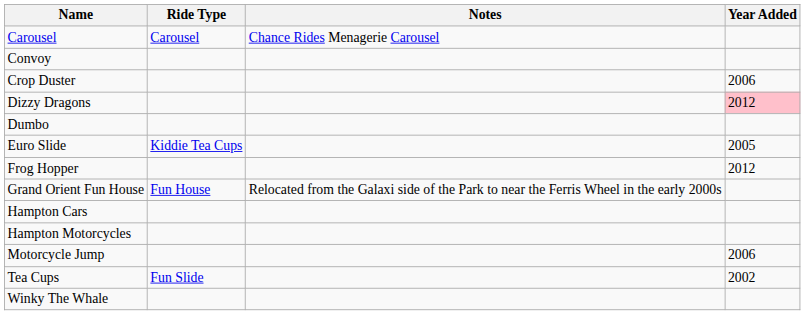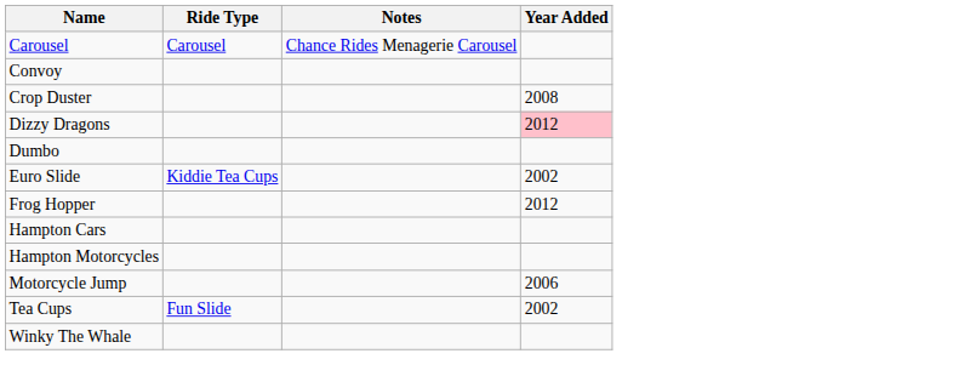 <table class="wikitable">
 <tr>
 <th>Name</th>
 <th>Ride Type</th>
 <th>Notes</th>
 <th>Year Added</th>
 </tr>
 <tr>
 <td><a href='#'>Carousel</a></td>
 <td><a href='#'>Carousel</a></td>
 <td><a href='#'>Chance Rides</a> Menagerie <a href='#'>Carousel</a></td>
 <td></td>
 </tr>
 <tr>
 <td>Convoy</td>
 <td></td>
 <td></td>
 <td></td>
 </tr>
 <tr>
 <td>Crop Duster</td>
 <td></td>
 <td></td>
-<td>2006</td>
+<td>2008</td>
 </tr>
 <tr>
 <td>Dizzy Dragons</td>
 <td></td>
 <td></td>
 <td style="background: pink;">2012</td>
 </tr>
 <tr>
 <td>Dumbo</td>
 <td></td>
 <td></td>
 <td></td>
 </tr>
 <tr>
 <td>Euro Slide</td>
 <td><a href='#'>Kiddie Tea Cups</a></td>
 <td></td>
-<td>2005</td>
+<td>2002</td>
 </tr>
 <tr>
 <td>Frog Hopper</td>
 <td></td>
 <td></td>
 <td>2012</td>
-</tr>
-<tr>
-<td>Grand Orient Fun House</td>
-<td><a href='#'>Fun House</a></td>
-<td>Relocated from the Galaxi side of the Park to near the Ferris Wheel in the early 2000s</td>
-<td></td>
 </tr>
 <tr>
 <td>Hampton Cars</td>
 <td></td>
 <td></td>
 <td></td>
 </tr>
 <tr>
 <td>Hampton Motorcycles</td>
 <td></td>
 <td></td>
 <td></td>
 </tr>
 <tr>
 <td>Motorcycle Jump</td>
 <td></td>
 <td></td>
 <td>2006</td>
 </tr>
 <tr>
 <td>Tea Cups</td>
 <td><a href='#'>Fun Slide</a></td>
 <td></td>
 <td>2002</td>
 </tr>
 <tr>
 <td>Winky The Whale</td>
 <td></td>
 <td></td>
 <td></td>
 </tr>
 </table>
